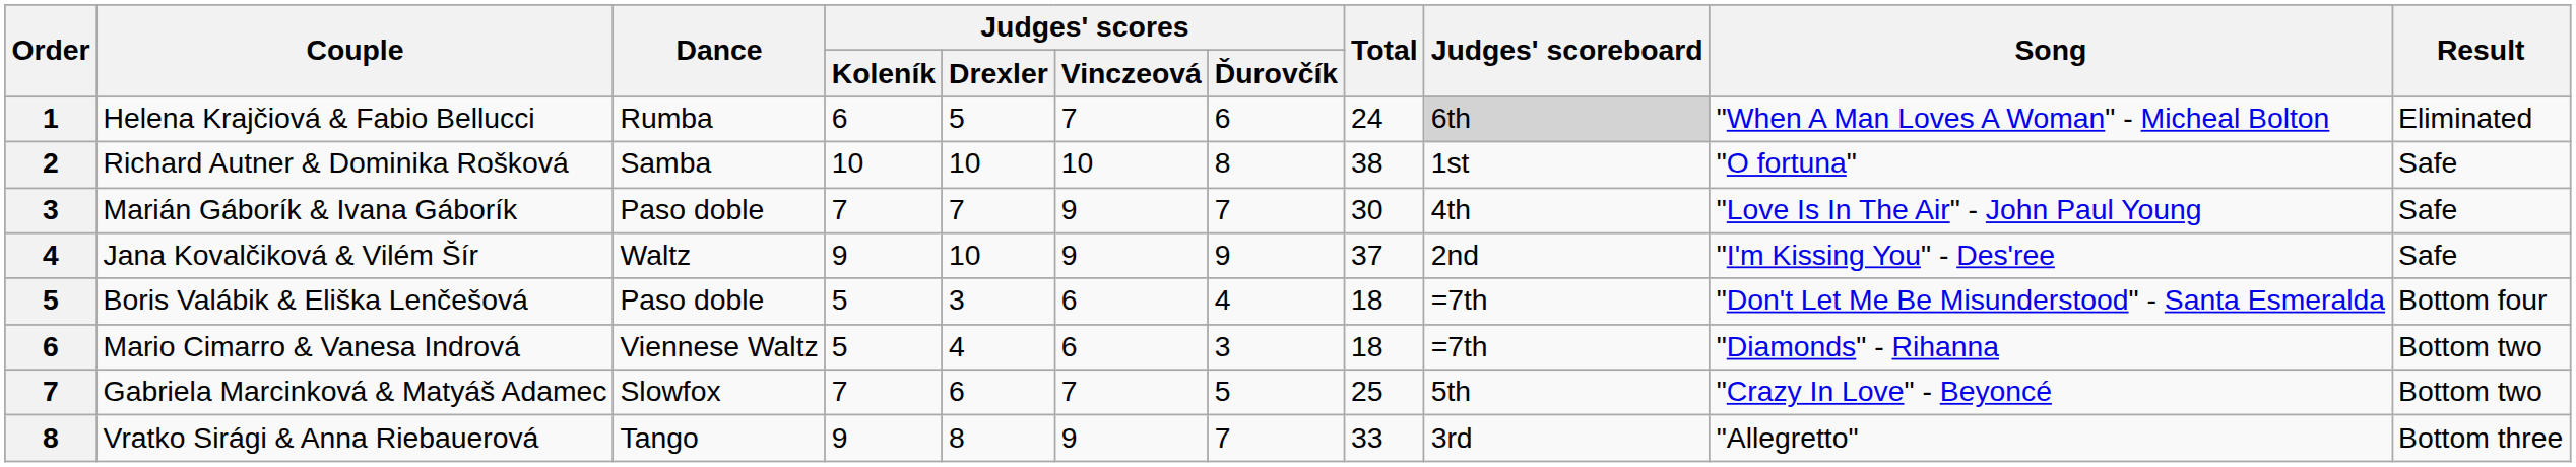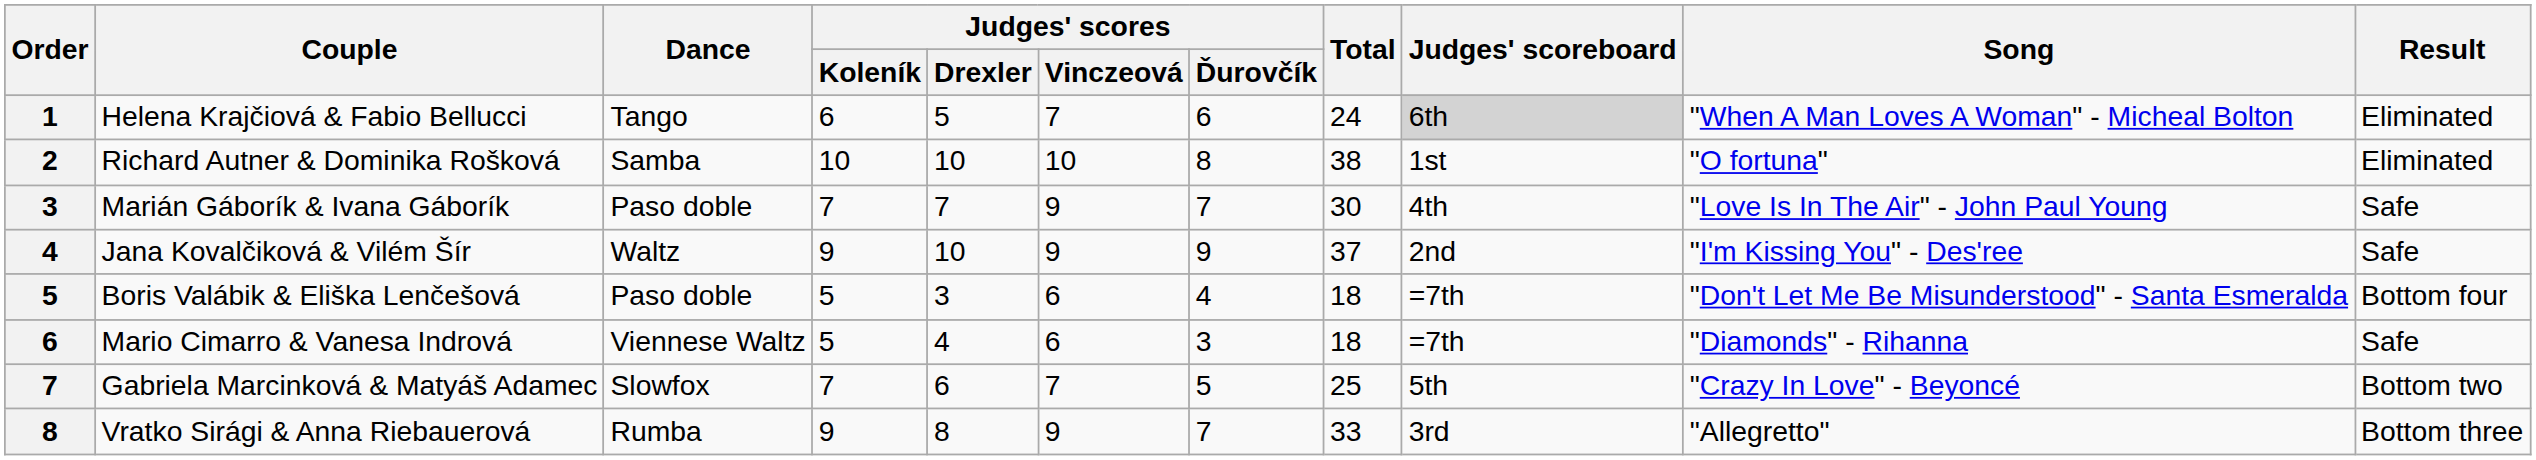 <table class="wikitable">
 <tr>
 <th rowspan="2">Order</th>
 <th rowspan="2">Couple</th>
 <th rowspan="2">Dance</th>
 <th colspan="4">Judges' scores</th>
 <th rowspan="2">Total</th>
 <th rowspan="2">Judges' scoreboard</th>
 <th rowspan="2">Song</th>
 <th rowspan="2">Result</th>
 </tr>
 <tr>
 <th>Koleník</th>
 <th>Drexler</th>
 <th>Vinczeová</th>
 <th>Ďurovčík</th>
 </tr>
 <tr>
 <th>1</th>
 <td>Helena Krajčiová & Fabio Bellucci</td>
-<td>Rumba</td>
+<td>Tango</td>
 <td>6</td>
 <td>5</td>
 <td>7</td>
 <td>6</td>
 <td>24</td>
 <td style="background: lightgrey;">6th</td>
 <td>"<a href='#'>When A Man Loves A Woman</a>" - <a href='#'>Micheal Bolton</a></td>
 <td>Eliminated</td>
 </tr>
 <tr>
 <th>2</th>
 <td>Richard Autner & Dominika Rošková</td>
 <td>Samba</td>
 <td>10</td>
 <td>10</td>
 <td>10</td>
 <td>8</td>
 <td>38</td>
 <td>1st</td>
 <td>"<a href='#'>O fortuna</a>"</td>
-<td>Safe</td>
+<td>Eliminated</td>
 </tr>
 <tr>
 <th>3</th>
 <td>Marián Gáborík & Ivana Gáborík</td>
 <td>Paso doble</td>
 <td>7</td>
 <td>7</td>
 <td>9</td>
 <td>7</td>
 <td>30</td>
 <td>4th</td>
 <td>"<a href='#'>Love Is In The Air</a>" - <a href='#'>John Paul Young</a></td>
 <td>Safe</td>
 </tr>
 <tr>
 <th>4</th>
 <td>Jana Kovalčiková & Vilém Šír</td>
 <td>Waltz</td>
 <td>9</td>
 <td>10</td>
 <td>9</td>
 <td>9</td>
 <td>37</td>
 <td>2nd</td>
 <td>"<a href='#'>I'm Kissing You</a>" - <a href='#'>Des'ree</a></td>
 <td>Safe</td>
 </tr>
 <tr>
 <th>5</th>
 <td>Boris Valábik & Eliška Lenčešová</td>
 <td>Paso doble</td>
 <td>5</td>
 <td>3</td>
 <td>6</td>
 <td>4</td>
 <td>18</td>
 <td>=7th</td>
 <td>"<a href='#'>Don't Let Me Be Misunderstood</a>" - <a href='#'>Santa Esmeralda</a></td>
 <td>Bottom four</td>
 </tr>
 <tr>
 <th>6</th>
 <td>Mario Cimarro & Vanesa Indrová</td>
 <td>Viennese Waltz</td>
 <td>5</td>
 <td>4</td>
 <td>6</td>
 <td>3</td>
 <td>18</td>
 <td>=7th</td>
 <td>"<a href='#'>Diamonds</a>" - <a href='#'>Rihanna</a></td>
-<td>Bottom two</td>
+<td>Safe</td>
 </tr>
 <tr>
 <th>7</th>
 <td>Gabriela Marcinková & Matyáš Adamec</td>
 <td>Slowfox</td>
 <td>7</td>
 <td>6</td>
 <td>7</td>
 <td>5</td>
 <td>25</td>
 <td>5th</td>
 <td>"<a href='#'>Crazy In Love</a>" - <a href='#'>Beyoncé</a></td>
 <td>Bottom two</td>
 </tr>
 <tr>
 <th>8</th>
 <td>Vratko Sirági & Anna Riebauerová</td>
-<td>Tango</td>
+<td>Rumba</td>
 <td>9</td>
 <td>8</td>
 <td>9</td>
 <td>7</td>
 <td>33</td>
 <td>3rd</td>
 <td>"Allegretto"</td>
 <td>Bottom three</td>
 </tr>
 </table>
